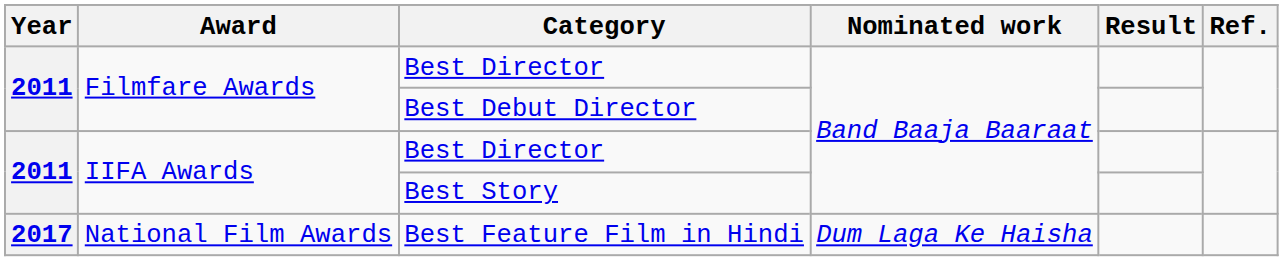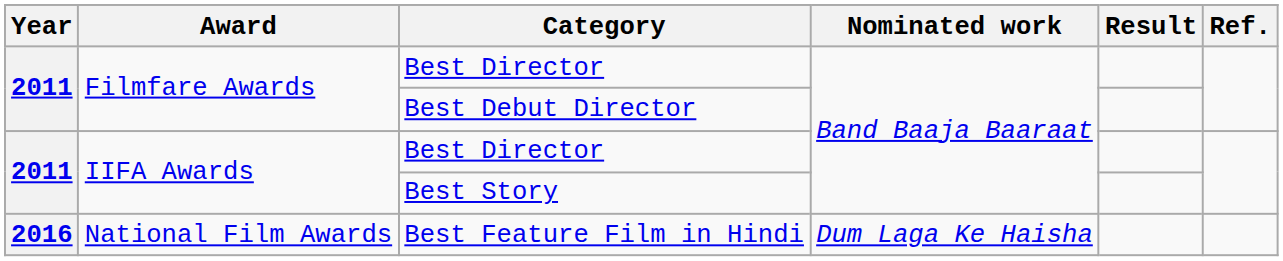 <table class="wikitable">
 <tr>
 <th>Year</th>
 <th>Award</th>
 <th>Category</th>
 <th>Nominated work</th>
 <th>Result</th>
 <th>Ref.</th>
 </tr>
 <tr>
 <th rowspan="2"><a href='#'>2011</a></th>
 <td rowspan=2><a href='#'>Filmfare Awards</a></td>
 <td><a href='#'>Best Director</a></td>
 <td style="text-align:center;"rowspan="4"><em><a href='#'>Band Baaja Baaraat</a></em></td>
 <td></td>
 <td style="text-align:center;"rowspan="2"></td>
 </tr>
 <tr>
 <td><a href='#'>Best Debut Director</a></td>
 <td></td>
 </tr>
 <tr>
 <th rowspan="2"><a href='#'>2011</a></th>
 <td rowspan=2><a href='#'>IIFA Awards</a></td>
 <td><a href='#'>Best Director</a></td>
 <td></td>
 <td style="text-align:center;"rowspan="2"></td>
 </tr>
 <tr>
 <td><a href='#'>Best Story</a></td>
 <td></td>
 </tr>
 <tr>
-<th><a href='#'>2017</a></th>
+<th><a href='#'>2016</a></th>
 <td><a href='#'>National Film Awards</a></td>
 <td><a href='#'>Best Feature Film in Hindi</a></td>
 <td rowspan="3" style="text-align:center;"><em><a href='#'>Dum Laga Ke Haisha</a></em></td>
 <td></td>
 <td style="text-align:center;"></td>
 </tr>
 </table>
